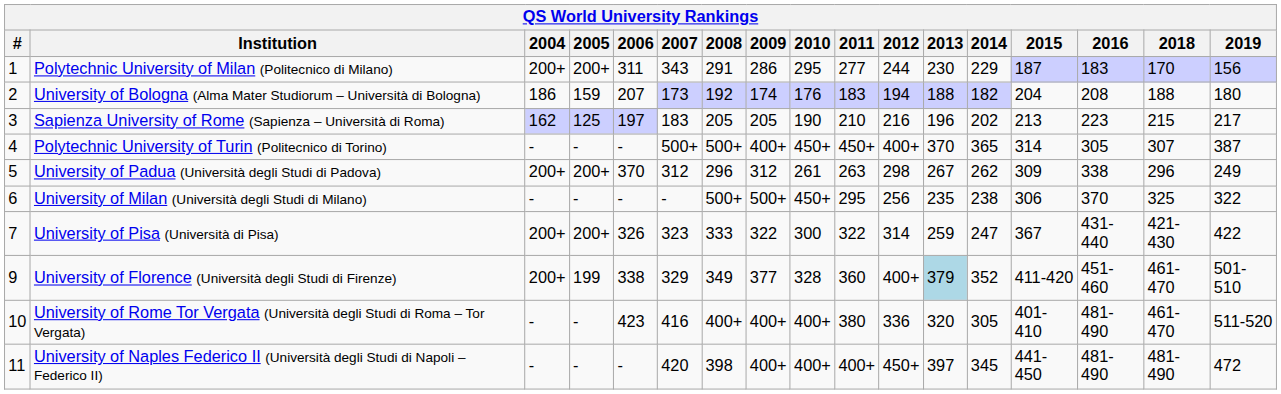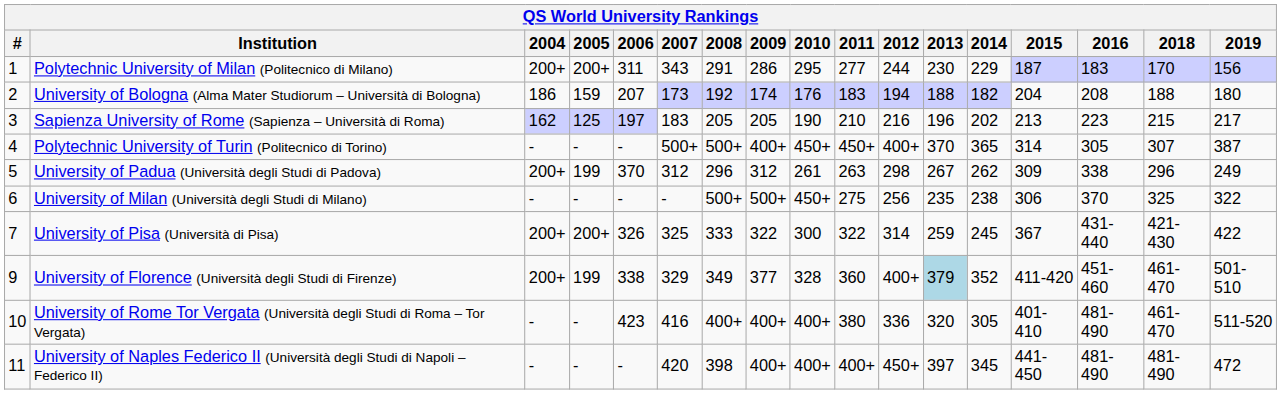 <table class="sortable wikitable">
 <tr>
 <th colspan="17"><a href='#'>QS World University Rankings</a></th>
 </tr>
 <tr>
 <th>#</th>
 <th>Institution</th>
 <th>2004</th>
 <th>2005</th>
 <th>2006</th>
 <th>2007</th>
 <th>2008</th>
 <th>2009</th>
 <th>2010</th>
 <th>2011</th>
 <th>2012</th>
 <th>2013</th>
 <th>2014</th>
 <th>2015</th>
 <th>2016</th>
 <th>2018</th>
 <th>2019</th>
 </tr>
 <tr>
 <td>1</td>
 <td><a href='#'>Polytechnic University of Milan</a> <small>(Politecnico di Milano)</small></td>
 <td>200+</td>
 <td>200+</td>
 <td>311</td>
 <td>343</td>
 <td>291</td>
 <td>286</td>
 <td>295</td>
 <td>277</td>
 <td>244</td>
 <td>230</td>
 <td>229</td>
 <td bgcolor=cccfff>187</td>
 <td bgcolor=cccfff>183</td>
 <td bgcolor=cccfff>170</td>
 <td bgcolor=cccfff>156</td>
 </tr>
 <tr>
 <td>2</td>
 <td><a href='#'>University of Bologna</a> <small>(Alma Mater Studiorum – Università di Bologna)</small></td>
 <td>186</td>
 <td>159</td>
 <td>207</td>
 <td bgcolor=cccfff>173</td>
 <td bgcolor=cccfff>192</td>
 <td bgcolor=cccfff>174</td>
 <td bgcolor=cccfff>176</td>
 <td bgcolor=cccfff>183</td>
 <td bgcolor=cccfff>194</td>
 <td bgcolor=cccfff>188</td>
 <td bgcolor=cccfff>182</td>
 <td>204</td>
 <td>208</td>
 <td>188</td>
 <td>180</td>
 </tr>
 <tr>
 <td>3</td>
 <td><a href='#'>Sapienza University of Rome</a> <small>(Sapienza – Università di Roma)</small></td>
 <td bgcolor=cccfff>162</td>
 <td bgcolor=cccfff>125</td>
 <td bgcolor=cccfff>197</td>
 <td>183</td>
 <td>205</td>
 <td>205</td>
 <td>190</td>
 <td>210</td>
 <td>216</td>
 <td>196</td>
 <td>202</td>
 <td>213</td>
 <td>223</td>
 <td>215</td>
 <td>217</td>
 </tr>
 <tr>
 <td>4</td>
 <td><a href='#'>Polytechnic University of Turin</a> <small>(Politecnico di Torino)</small></td>
 <td>-</td>
 <td>-</td>
 <td>-</td>
 <td>500+</td>
 <td>500+</td>
 <td>400+</td>
 <td>450+</td>
 <td>450+</td>
 <td>400+</td>
 <td>370</td>
 <td>365</td>
 <td>314</td>
 <td>305</td>
 <td>307</td>
 <td>387</td>
 </tr>
 <tr>
 <td>5</td>
 <td><a href='#'>University of Padua</a> <small>(Università degli Studi di Padova)</small></td>
 <td>200+</td>
-<td>200+</td>
+<td>199</td>
 <td>370</td>
 <td>312</td>
 <td>296</td>
 <td>312</td>
 <td>261</td>
 <td>263</td>
 <td>298</td>
 <td>267</td>
 <td>262</td>
 <td>309</td>
 <td>338</td>
 <td>296</td>
 <td>249</td>
 </tr>
 <tr>
 <td>6</td>
 <td><a href='#'>University of Milan</a> <small>(Università degli Studi di Milano)</small></td>
 <td>-</td>
 <td>-</td>
 <td>-</td>
 <td>-</td>
 <td>500+</td>
 <td>500+</td>
 <td>450+</td>
-<td>295</td>
+<td>275</td>
 <td>256</td>
 <td>235</td>
 <td>238</td>
 <td>306</td>
 <td>370</td>
 <td>325</td>
 <td>322</td>
 </tr>
 <tr>
 <td>7</td>
 <td><a href='#'>University of Pisa</a> <small>(Università di Pisa)</small></td>
 <td>200+</td>
 <td>200+</td>
 <td>326</td>
-<td>323</td>
+<td>325</td>
 <td>333</td>
 <td>322</td>
 <td>300</td>
 <td>322</td>
 <td>314</td>
 <td>259</td>
-<td>247</td>
+<td>245</td>
 <td>367</td>
 <td>431-440</td>
 <td>421-430</td>
 <td>422</td>
 </tr>
 <tr>
 <td>9</td>
 <td><a href='#'>University of Florence</a> <small>(Università degli Studi di Firenze)</small></td>
 <td>200+</td>
 <td>199</td>
 <td>338</td>
 <td>329</td>
 <td>349</td>
 <td>377</td>
 <td>328</td>
 <td>360</td>
 <td>400+</td>
 <td style="background: lightblue;">379</td>
 <td>352</td>
 <td>411-420</td>
 <td>451-460</td>
 <td>461-470</td>
 <td>501-510</td>
 </tr>
 <tr>
 <td>10</td>
 <td><a href='#'>University of Rome Tor Vergata</a> <small>(Università degli Studi di Roma – Tor Vergata)</small></td>
 <td>-</td>
 <td>-</td>
 <td>423</td>
 <td>416</td>
 <td>400+</td>
 <td>400+</td>
 <td>400+</td>
 <td>380</td>
 <td>336</td>
 <td>320</td>
 <td>305</td>
 <td>401-410</td>
 <td>481-490</td>
 <td>461-470</td>
 <td>511-520</td>
 </tr>
 <tr>
 <td>11</td>
 <td><a href='#'>University of Naples Federico II</a> <small>(Università degli Studi di Napoli – Federico II)</small></td>
 <td>-</td>
 <td>-</td>
 <td>-</td>
 <td>420</td>
 <td>398</td>
 <td>400+</td>
 <td>400+</td>
 <td>400+</td>
 <td>450+</td>
 <td>397</td>
 <td>345</td>
 <td>441-450</td>
 <td>481-490</td>
 <td>481-490</td>
 <td>472</td>
 </tr>
 </table>
